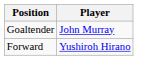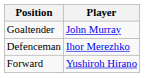 <table class="wikitable">
 <tr>
 <th>Position</th>
 <th>Player</th>
 </tr>
 <tr>
 <td>Goaltender</td>
 <td> <a href='#'>John Murray</a></td>
 </tr>
 <tr>
+<td>Defenceman</td>
+<td> <a href='#'>Ihor Merezhko</a></td>
+</tr>
+<tr>
 <td>Forward</td>
 <td> <a href='#'>Yushiroh Hirano</a></td>
 </tr>
 </table>
